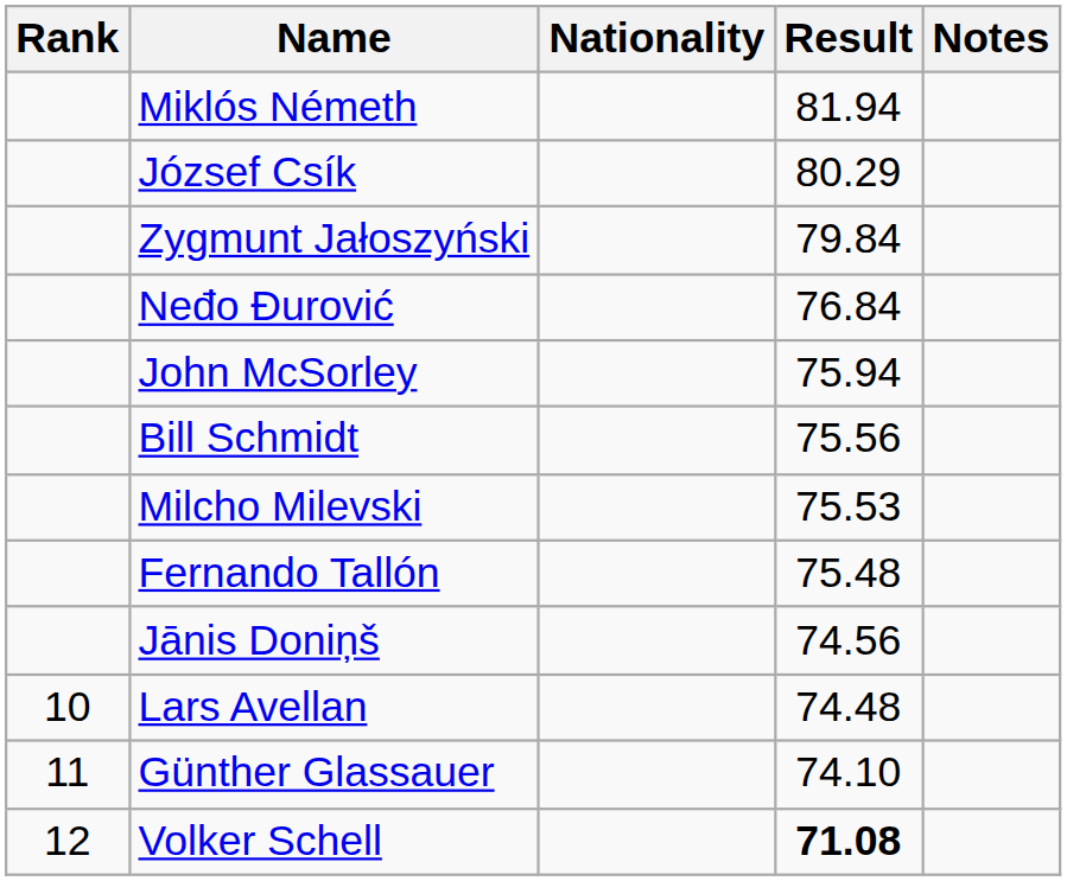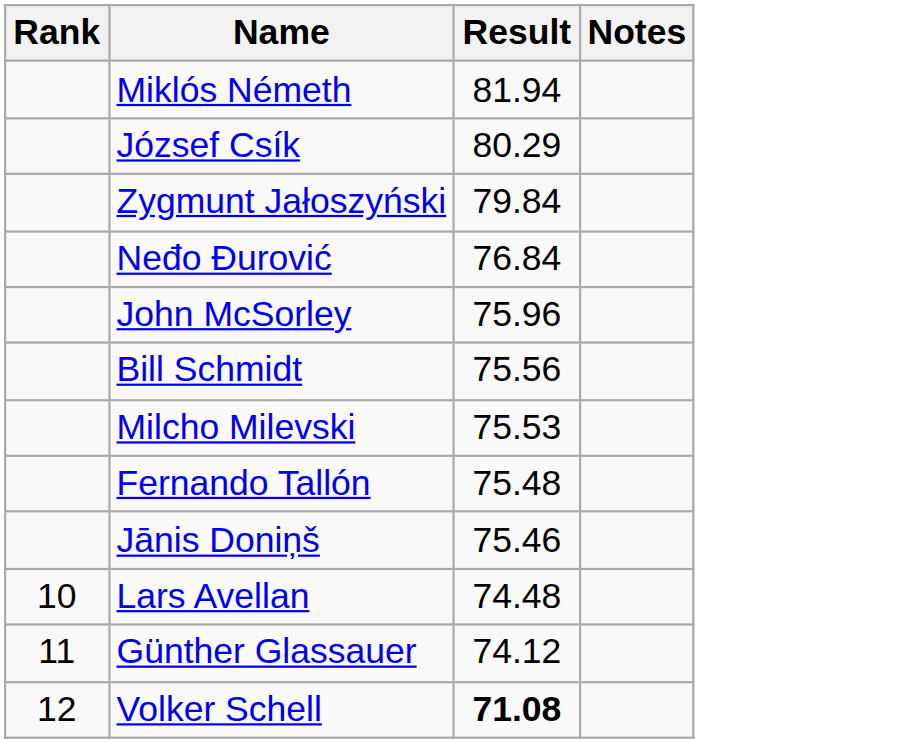 <table class="wikitable sortable" style="text-align:center">
 <tr>
 <th>Rank</th>
 <th>Name</th>
-<th>Nationality</th>
 <th>Result</th>
 <th>Notes</th>
 </tr>
 <tr>
 <td></td>
 <td align=left><a href='#'>Miklós Németh</a></td>
-<td align=left></td>
 <td>81.94</td>
 <td></td>
 </tr>
 <tr>
 <td></td>
 <td align=left><a href='#'>József Csík</a></td>
-<td align=left></td>
 <td>80.29</td>
 <td></td>
 </tr>
 <tr>
 <td></td>
 <td align=left><a href='#'>Zygmunt Jałoszyński</a></td>
-<td align=left></td>
 <td>79.84</td>
 <td></td>
 </tr>
 <tr>
 <td></td>
 <td align=left><a href='#'>Neđo Đurović</a></td>
-<td align=left></td>
 <td>76.84</td>
 <td></td>
 </tr>
 <tr>
 <td></td>
 <td align=left><a href='#'>John McSorley</a></td>
-<td align=left></td>
-<td>75.94</td>
+<td>75.96</td>
 <td></td>
 </tr>
 <tr>
 <td></td>
 <td align=left><a href='#'>Bill Schmidt</a></td>
-<td align=left></td>
 <td>75.56</td>
 <td></td>
 </tr>
 <tr>
 <td></td>
 <td align=left><a href='#'>Milcho Milevski</a></td>
-<td align=left></td>
 <td>75.53</td>
 <td></td>
 </tr>
 <tr>
 <td></td>
 <td align=left><a href='#'>Fernando Tallón</a></td>
-<td align=left></td>
 <td>75.48</td>
 <td></td>
 </tr>
 <tr>
 <td></td>
 <td align=left><a href='#'>Jānis Doniņš</a></td>
-<td align=left></td>
-<td>74.56</td>
+<td>75.46</td>
 <td></td>
 </tr>
 <tr>
 <td>10</td>
 <td align=left><a href='#'>Lars Avellan</a></td>
-<td align=left></td>
 <td>74.48</td>
 <td></td>
 </tr>
 <tr>
 <td>11</td>
 <td align=left><a href='#'>Günther Glassauer</a></td>
-<td align=left></td>
-<td>74.10</td>
+<td>74.12</td>
 <td></td>
 </tr>
 <tr>
 <td>12</td>
 <td align=left><a href='#'>Volker Schell</a></td>
-<td align=left></td>
 <td><strong>71.08</strong></td>
 <td></td>
 </tr>
 </table>
